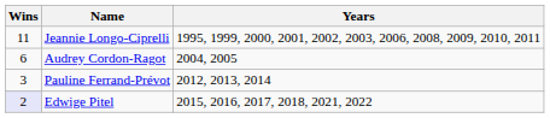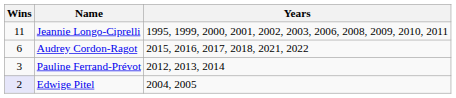 <table class="wikitable">
 <tr>
 <th>Wins</th>
 <th>Name</th>
 <th>Years</th>
 </tr>
 <tr>
 <td align=center>11</td>
 <td><a href='#'>Jeannie Longo-Ciprelli</a></td>
 <td align=left>1995, 1999, 2000, 2001, 2002, 2003, 2006, 2008, 2009, 2010, 2011</td>
 </tr>
 <tr>
 <td align=center>6</td>
 <td><a href='#'>Audrey Cordon-Ragot</a></td>
-<td align=left>2004, 2005</td>
+<td align=left>2015, 2016, 2017, 2018, 2021, 2022</td>
 </tr>
 <tr>
 <td align=center>3</td>
 <td><a href='#'>Pauline Ferrand-Prévot</a></td>
 <td align=left>2012, 2013, 2014</td>
 </tr>
 <tr>
 <td align=center style="background: lavender;">2</td>
 <td><a href='#'>Edwige Pitel</a></td>
-<td align=left>2015, 2016, 2017, 2018, 2021, 2022</td>
+<td align=left>2004, 2005</td>
 </tr>
 </table>
